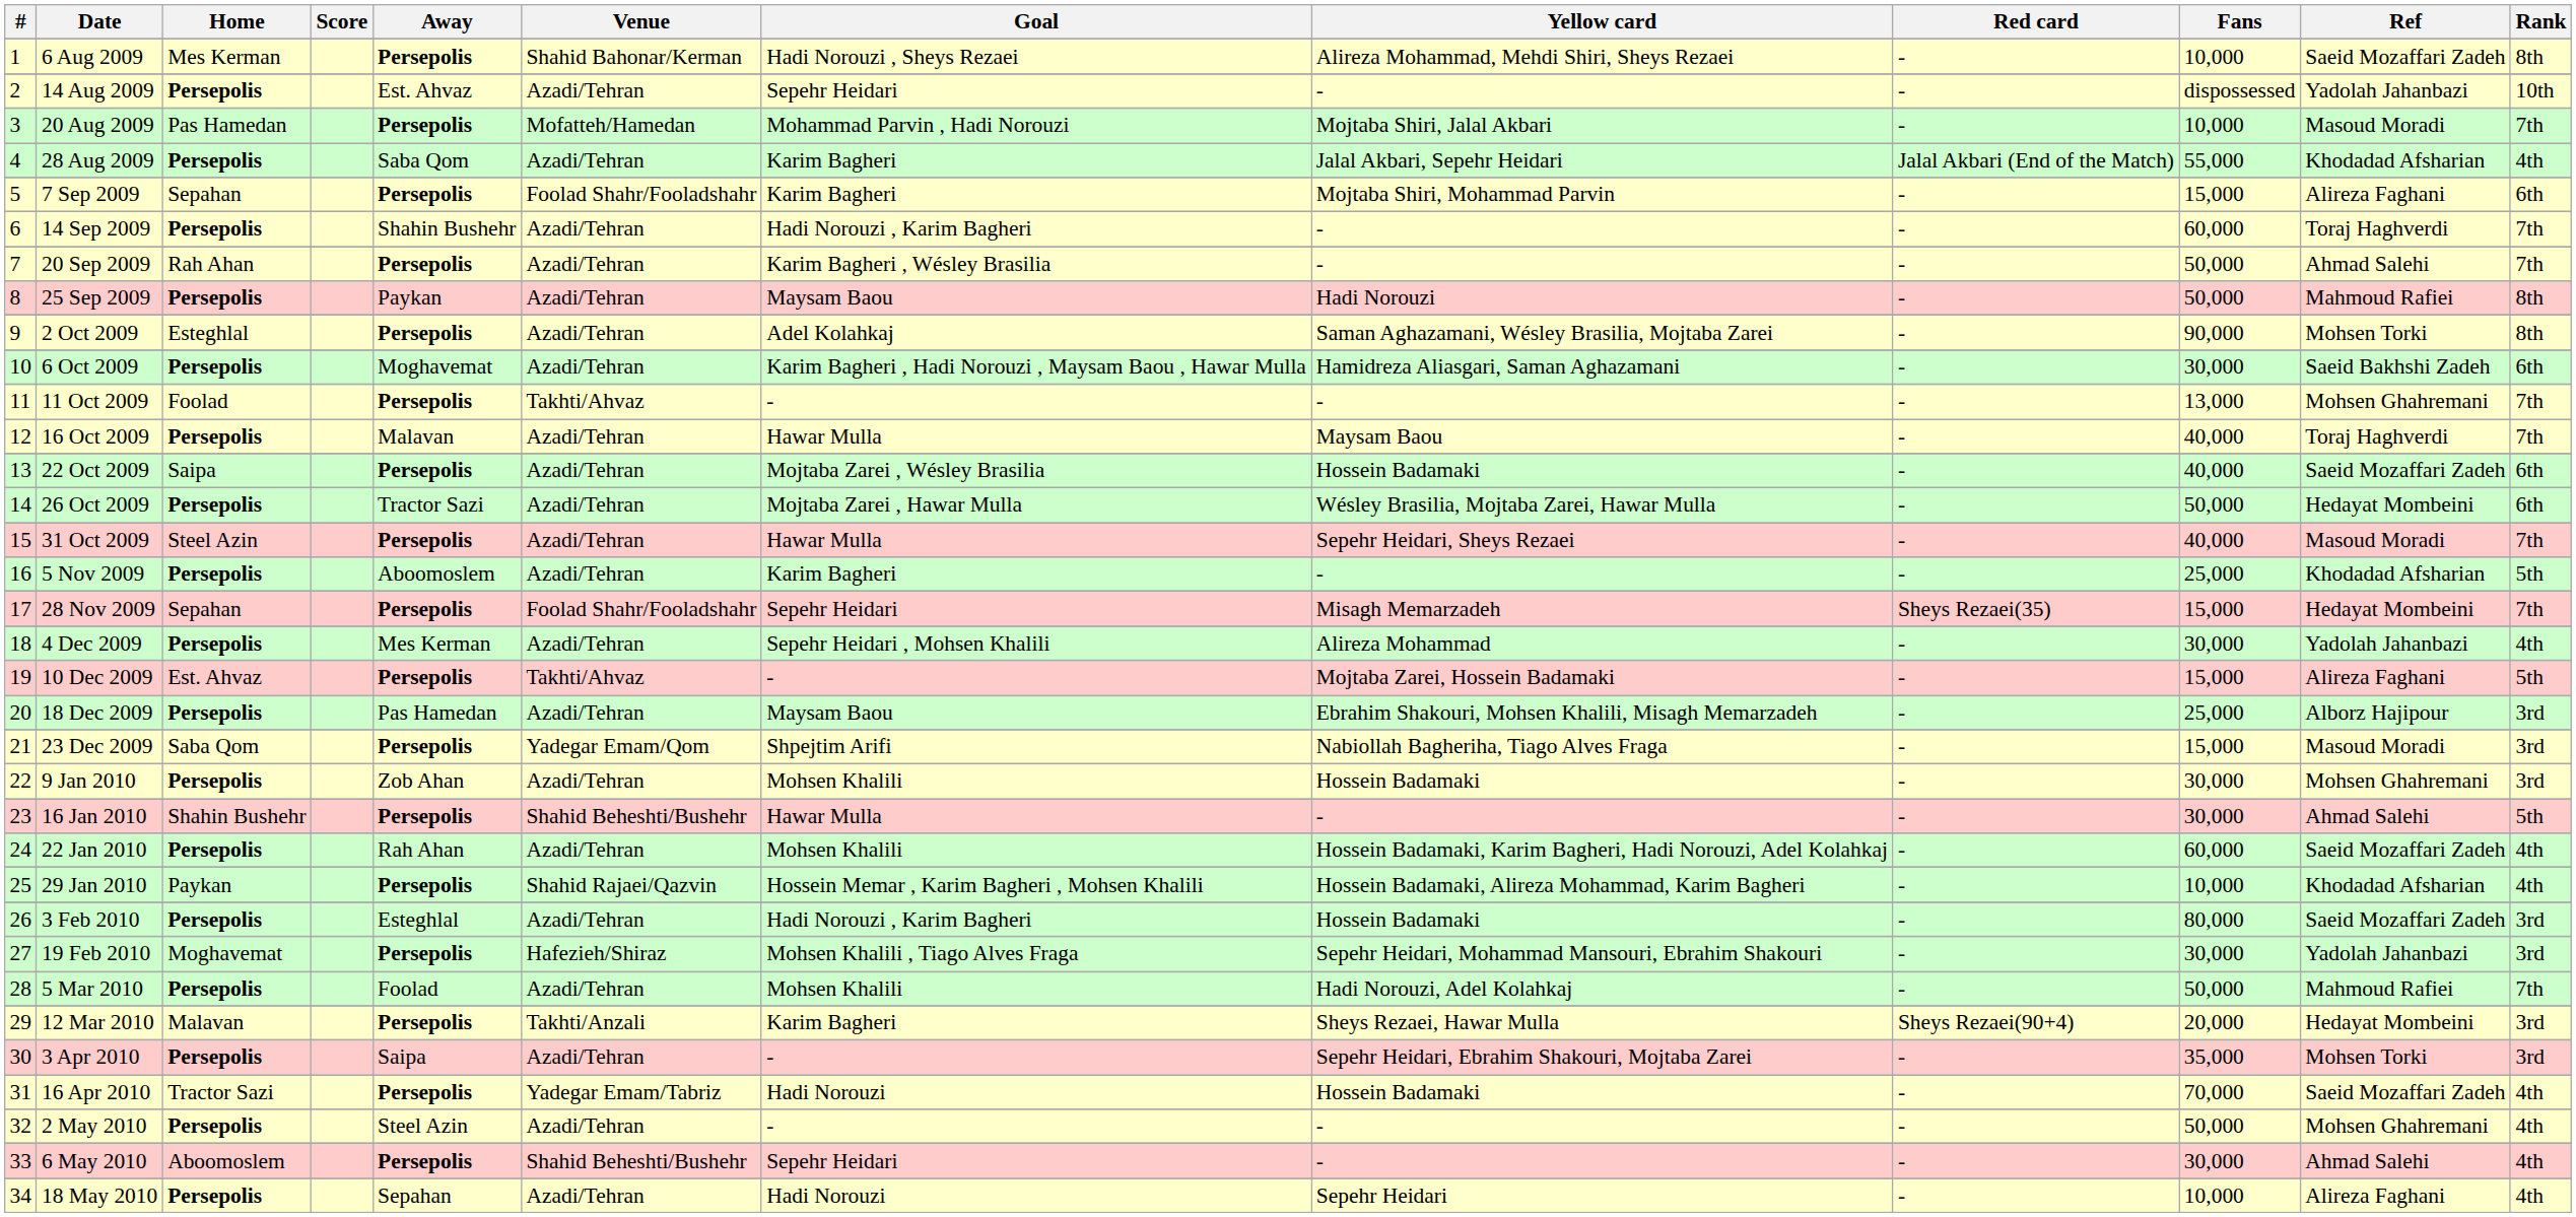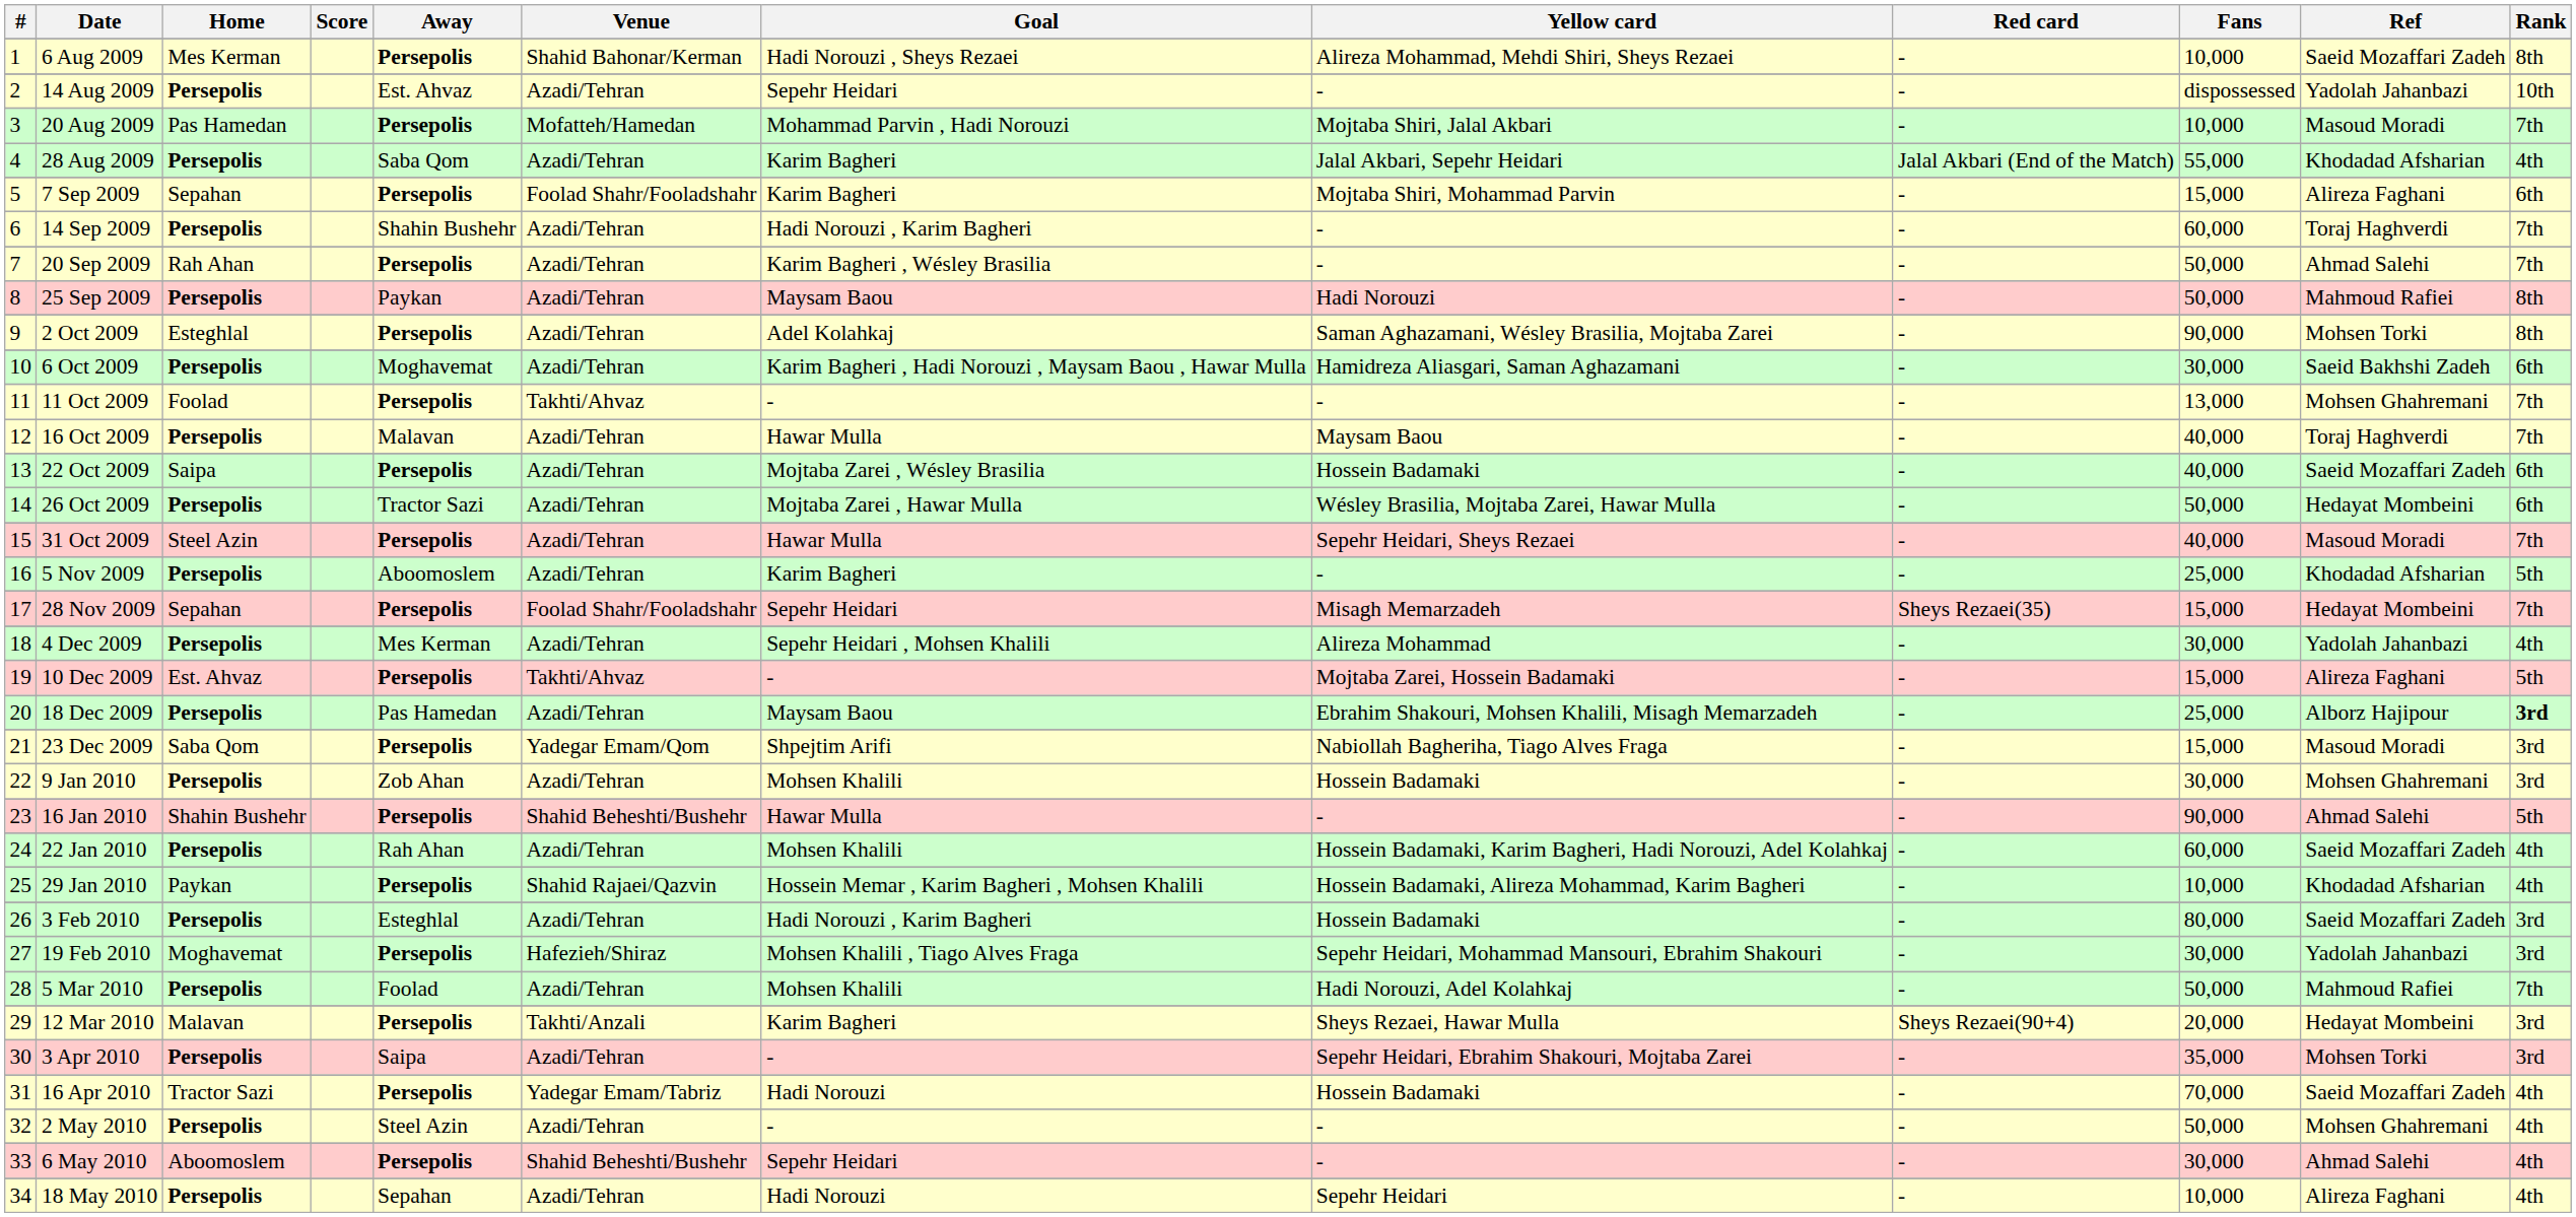 <table class="wikitable">
 <tr>
 <th>#</th>
 <th>Date</th>
 <th>Home</th>
 <th>Score</th>
 <th>Away</th>
 <th>Venue</th>
 <th>Goal </th>
 <th>Yellow card </th>
 <th>Red card </th>
 <th>Fans</th>
 <th>Ref</th>
 <th>Rank</th>
 </tr>
 <tr>
 </tr>
 <tr style="background: #FFFFCC;">
 <td>1</td>
 <td>6 Aug 2009</td>
 <td>Mes Kerman</td>
 <td></td>
 <td><strong>Persepolis</strong></td>
 <td>Shahid Bahonar/Kerman</td>
 <td>Hadi Norouzi , Sheys Rezaei </td>
 <td>Alireza Mohammad, Mehdi Shiri, Sheys Rezaei</td>
 <td>-</td>
 <td>10,000</td>
 <td>Saeid Mozaffari Zadeh</td>
 <td>8th</td>
 </tr>
 <tr>
 </tr>
 <tr style="background: #FFFFCC;">
 <td>2</td>
 <td>14 Aug 2009</td>
 <td><strong>Persepolis</strong></td>
 <td></td>
 <td>Est. Ahvaz</td>
 <td>Azadi/Tehran</td>
 <td>Sepehr Heidari </td>
 <td>-</td>
 <td>-</td>
 <td>dispossessed</td>
 <td>Yadolah Jahanbazi</td>
 <td>10th</td>
 </tr>
 <tr>
 </tr>
 <tr style="background: #CCFFCC;">
 <td>3</td>
 <td>20 Aug 2009</td>
 <td>Pas Hamedan</td>
 <td></td>
 <td><strong>Persepolis</strong></td>
 <td>Mofatteh/Hamedan</td>
 <td>Mohammad Parvin , Hadi Norouzi </td>
 <td>Mojtaba Shiri, Jalal Akbari</td>
 <td>-</td>
 <td>10,000</td>
 <td>Masoud Moradi</td>
 <td>7th</td>
 </tr>
 <tr>
 </tr>
 <tr style="background: #CCFFCC;">
 <td>4</td>
 <td>28 Aug 2009</td>
 <td><strong>Persepolis</strong></td>
 <td></td>
 <td>Saba Qom</td>
 <td>Azadi/Tehran</td>
 <td>Karim Bagheri </td>
 <td>Jalal Akbari, Sepehr Heidari</td>
 <td>Jalal Akbari (End of the Match)</td>
 <td>55,000</td>
 <td>Khodadad Afsharian</td>
 <td>4th</td>
 </tr>
 <tr>
 </tr>
 <tr style="background: #FFFFCC;">
 <td>5</td>
 <td>7 Sep 2009</td>
 <td>Sepahan</td>
 <td></td>
 <td><strong>Persepolis</strong></td>
 <td>Foolad Shahr/Fooladshahr</td>
 <td>Karim Bagheri </td>
 <td>Mojtaba Shiri, Mohammad Parvin</td>
 <td>-</td>
 <td>15,000</td>
 <td>Alireza Faghani</td>
 <td>6th</td>
 </tr>
 <tr>
 </tr>
 <tr style="background: #FFFFCC;">
 <td>6</td>
 <td>14 Sep 2009</td>
 <td><strong>Persepolis</strong></td>
 <td></td>
 <td>Shahin Bushehr</td>
 <td>Azadi/Tehran</td>
 <td>Hadi Norouzi , Karim Bagheri </td>
 <td>-</td>
 <td>-</td>
 <td>60,000</td>
 <td>Toraj Haghverdi</td>
 <td>7th</td>
 </tr>
 <tr>
 </tr>
 <tr style="background: #FFFFCC;">
 <td>7</td>
 <td>20 Sep 2009</td>
 <td>Rah Ahan</td>
 <td></td>
 <td><strong>Persepolis</strong></td>
 <td>Azadi/Tehran</td>
 <td>Karim Bagheri , Wésley Brasilia </td>
 <td>-</td>
 <td>-</td>
 <td>50,000</td>
 <td>Ahmad Salehi</td>
 <td>7th</td>
 </tr>
 <tr>
 </tr>
 <tr style="background: #FFCCCC;">
 <td>8</td>
 <td>25 Sep 2009</td>
 <td><strong>Persepolis</strong></td>
 <td></td>
 <td>Paykan</td>
 <td>Azadi/Tehran</td>
 <td>Maysam Baou </td>
 <td>Hadi Norouzi</td>
 <td>-</td>
 <td>50,000</td>
 <td>Mahmoud Rafiei</td>
 <td>8th</td>
 </tr>
 <tr>
 </tr>
 <tr style="background: #FFFFCC;">
 <td>9</td>
 <td>2 Oct 2009</td>
 <td>Esteghlal</td>
 <td></td>
 <td><strong>Persepolis</strong></td>
 <td>Azadi/Tehran</td>
 <td>Adel Kolahkaj </td>
 <td>Saman Aghazamani, Wésley Brasilia, Mojtaba Zarei</td>
 <td>-</td>
 <td>90,000</td>
 <td>Mohsen Torki</td>
 <td>8th</td>
 </tr>
 <tr>
 </tr>
 <tr style="background: #CCFFCC;">
 <td>10</td>
 <td>6 Oct 2009</td>
 <td><strong>Persepolis</strong></td>
 <td></td>
 <td>Moghavemat</td>
 <td>Azadi/Tehran</td>
 <td>Karim Bagheri , Hadi Norouzi , Maysam Baou , Hawar Mulla </td>
 <td>Hamidreza Aliasgari, Saman Aghazamani</td>
 <td>-</td>
 <td>30,000</td>
 <td>Saeid Bakhshi Zadeh</td>
 <td>6th</td>
 </tr>
 <tr>
 </tr>
 <tr style="background: #FFFFCC;">
 <td>11</td>
 <td>11 Oct 2009</td>
 <td>Foolad</td>
 <td></td>
 <td><strong>Persepolis</strong></td>
 <td>Takhti/Ahvaz</td>
 <td>-</td>
 <td>-</td>
 <td>-</td>
 <td>13,000</td>
 <td>Mohsen Ghahremani</td>
 <td>7th</td>
 </tr>
 <tr>
 </tr>
 <tr style="background: #FFFFCC;">
 <td>12</td>
 <td>16 Oct 2009</td>
 <td><strong>Persepolis</strong></td>
 <td></td>
 <td>Malavan</td>
 <td>Azadi/Tehran</td>
 <td>Hawar Mulla </td>
 <td>Maysam Baou</td>
 <td>-</td>
 <td>40,000</td>
 <td>Toraj Haghverdi</td>
 <td>7th</td>
 </tr>
 <tr>
 </tr>
 <tr style="background: #CCFFCC;">
 <td>13</td>
 <td>22 Oct 2009</td>
 <td>Saipa</td>
 <td></td>
 <td><strong>Persepolis</strong></td>
 <td>Azadi/Tehran</td>
 <td>Mojtaba Zarei , Wésley Brasilia </td>
 <td>Hossein Badamaki</td>
 <td>-</td>
 <td>40,000</td>
 <td>Saeid Mozaffari Zadeh</td>
 <td>6th</td>
 </tr>
 <tr>
 </tr>
 <tr style="background: #CCFFCC;">
 <td>14</td>
 <td>26 Oct 2009</td>
 <td><strong>Persepolis</strong></td>
 <td></td>
 <td>Tractor Sazi</td>
 <td>Azadi/Tehran</td>
 <td>Mojtaba Zarei , Hawar Mulla </td>
 <td>Wésley Brasilia, Mojtaba Zarei, Hawar Mulla</td>
 <td>-</td>
 <td>50,000</td>
 <td>Hedayat Mombeini</td>
 <td>6th</td>
 </tr>
 <tr>
 </tr>
 <tr style="background: #FFCCCC;">
 <td>15</td>
 <td>31 Oct 2009</td>
 <td>Steel Azin</td>
 <td></td>
 <td><strong>Persepolis</strong></td>
 <td>Azadi/Tehran</td>
 <td>Hawar Mulla </td>
 <td>Sepehr Heidari, Sheys Rezaei</td>
 <td>-</td>
 <td>40,000</td>
 <td>Masoud Moradi</td>
 <td>7th</td>
 </tr>
 <tr>
 </tr>
 <tr style="background: #CCFFCC;">
 <td>16</td>
 <td>5 Nov 2009</td>
 <td><strong>Persepolis</strong></td>
 <td></td>
 <td>Aboomoslem</td>
 <td>Azadi/Tehran</td>
 <td>Karim Bagheri </td>
 <td>-</td>
 <td>-</td>
 <td>25,000</td>
 <td>Khodadad Afsharian</td>
 <td>5th</td>
 </tr>
 <tr>
 </tr>
 <tr style="background: #FFCCCC;">
 <td>17</td>
 <td>28 Nov 2009</td>
 <td>Sepahan</td>
 <td></td>
 <td><strong>Persepolis</strong></td>
 <td>Foolad Shahr/Fooladshahr</td>
 <td>Sepehr Heidari </td>
 <td>Misagh Memarzadeh</td>
 <td>Sheys Rezaei(35)</td>
 <td>15,000</td>
 <td>Hedayat Mombeini</td>
 <td>7th</td>
 </tr>
 <tr>
 </tr>
 <tr style="background: #CCFFCC;">
 <td>18</td>
 <td>4 Dec 2009</td>
 <td><strong>Persepolis</strong></td>
 <td></td>
 <td>Mes Kerman</td>
 <td>Azadi/Tehran</td>
 <td>Sepehr Heidari , Mohsen Khalili </td>
 <td>Alireza Mohammad</td>
 <td>-</td>
 <td>30,000</td>
 <td>Yadolah Jahanbazi</td>
 <td>4th</td>
 </tr>
 <tr>
 </tr>
 <tr style="background: #FFCCCC;">
 <td>19</td>
 <td>10 Dec 2009</td>
 <td>Est. Ahvaz</td>
 <td></td>
 <td><strong>Persepolis</strong></td>
 <td>Takhti/Ahvaz</td>
 <td>-</td>
 <td>Mojtaba Zarei, Hossein Badamaki</td>
 <td>-</td>
 <td>15,000</td>
 <td>Alireza Faghani</td>
 <td>5th</td>
 </tr>
 <tr>
 </tr>
 <tr style="background: #CCFFCC;">
 <td>20</td>
 <td>18 Dec 2009</td>
 <td><strong>Persepolis</strong></td>
 <td></td>
 <td>Pas Hamedan</td>
 <td>Azadi/Tehran</td>
 <td>Maysam Baou </td>
 <td>Ebrahim Shakouri, Mohsen Khalili, Misagh Memarzadeh</td>
 <td>-</td>
 <td>25,000</td>
 <td>Alborz Hajipour</td>
-<td>3rd</td>
+<td><strong>3rd</strong></td>
 </tr>
 <tr>
 </tr>
 <tr style="background: #FFFFCC;">
 <td>21</td>
 <td>23 Dec 2009</td>
 <td>Saba Qom</td>
 <td></td>
 <td><strong>Persepolis</strong></td>
 <td>Yadegar Emam/Qom</td>
 <td>Shpejtim Arifi </td>
 <td>Nabiollah Bagheriha, Tiago Alves Fraga</td>
 <td>-</td>
 <td>15,000</td>
 <td>Masoud Moradi</td>
 <td>3rd</td>
 </tr>
 <tr>
 </tr>
 <tr style="background: #FFFFCC;">
 <td>22</td>
 <td>9 Jan 2010</td>
 <td><strong>Persepolis</strong></td>
 <td></td>
 <td>Zob Ahan</td>
 <td>Azadi/Tehran</td>
 <td>Mohsen Khalili </td>
 <td>Hossein Badamaki</td>
 <td>-</td>
 <td>30,000</td>
 <td>Mohsen Ghahremani</td>
 <td>3rd</td>
 </tr>
 <tr>
 </tr>
 <tr style="background: #FFCCCC;">
 <td>23</td>
 <td>16 Jan 2010</td>
 <td>Shahin Bushehr</td>
 <td></td>
 <td><strong>Persepolis</strong></td>
 <td>Shahid Beheshti/Bushehr</td>
 <td>Hawar Mulla </td>
 <td>-</td>
 <td>-</td>
-<td>30,000</td>
+<td>90,000</td>
 <td>Ahmad Salehi</td>
 <td>5th</td>
 </tr>
 <tr>
 </tr>
 <tr style="background: #CCFFCC;">
 <td>24</td>
 <td>22 Jan 2010</td>
 <td><strong>Persepolis</strong></td>
 <td></td>
 <td>Rah Ahan</td>
 <td>Azadi/Tehran</td>
 <td>Mohsen Khalili </td>
 <td>Hossein Badamaki, Karim Bagheri, Hadi Norouzi, Adel Kolahkaj</td>
 <td>-</td>
 <td>60,000</td>
 <td>Saeid Mozaffari Zadeh</td>
 <td>4th</td>
 </tr>
 <tr>
 </tr>
 <tr style="background: #CCFFCC;">
 <td>25</td>
 <td>29 Jan 2010</td>
 <td>Paykan</td>
 <td></td>
 <td><strong>Persepolis</strong></td>
 <td>Shahid Rajaei/Qazvin</td>
 <td>Hossein Memar , Karim Bagheri , Mohsen Khalili </td>
 <td>Hossein Badamaki, Alireza Mohammad, Karim Bagheri</td>
 <td>-</td>
 <td>10,000</td>
 <td>Khodadad Afsharian</td>
 <td>4th</td>
 </tr>
 <tr>
 </tr>
 <tr style="background: #CCFFCC;">
 <td>26</td>
 <td>3 Feb 2010</td>
 <td><strong>Persepolis</strong></td>
 <td></td>
 <td>Esteghlal</td>
 <td>Azadi/Tehran</td>
 <td>Hadi Norouzi , Karim Bagheri </td>
 <td>Hossein Badamaki</td>
 <td>-</td>
 <td>80,000</td>
 <td>Saeid Mozaffari Zadeh</td>
 <td>3rd</td>
 </tr>
 <tr>
 </tr>
 <tr style="background: #CCFFCC;">
 <td>27</td>
 <td>19 Feb 2010</td>
 <td>Moghavemat</td>
 <td></td>
 <td><strong>Persepolis</strong></td>
 <td>Hafezieh/Shiraz</td>
 <td>Mohsen Khalili , Tiago Alves Fraga </td>
 <td>Sepehr Heidari, Mohammad Mansouri, Ebrahim Shakouri</td>
 <td>-</td>
 <td>30,000</td>
 <td>Yadolah Jahanbazi</td>
 <td>3rd</td>
 </tr>
 <tr>
 </tr>
 <tr style="background: #CCFFCC;">
 <td>28</td>
 <td>5 Mar 2010</td>
 <td><strong>Persepolis</strong></td>
 <td></td>
 <td>Foolad</td>
 <td>Azadi/Tehran</td>
 <td>Mohsen Khalili </td>
 <td>Hadi Norouzi, Adel Kolahkaj</td>
 <td>-</td>
 <td>50,000</td>
 <td>Mahmoud Rafiei</td>
 <td>7th</td>
 </tr>
 <tr>
 </tr>
 <tr style="background: #FFFFCC;">
 <td>29</td>
 <td>12 Mar 2010</td>
 <td>Malavan</td>
 <td></td>
 <td><strong>Persepolis</strong></td>
 <td>Takhti/Anzali</td>
 <td>Karim Bagheri </td>
 <td>Sheys Rezaei, Hawar Mulla</td>
 <td>Sheys Rezaei(90+4)</td>
 <td>20,000</td>
 <td>Hedayat Mombeini</td>
 <td>3rd</td>
 </tr>
 <tr>
 </tr>
 <tr style="background: #FFCCCC;">
 <td>30</td>
 <td>3 Apr 2010</td>
 <td><strong>Persepolis</strong></td>
 <td></td>
 <td>Saipa</td>
 <td>Azadi/Tehran</td>
 <td>-</td>
 <td>Sepehr Heidari, Ebrahim Shakouri, Mojtaba Zarei</td>
 <td>-</td>
 <td>35,000</td>
 <td>Mohsen Torki</td>
 <td>3rd</td>
 </tr>
 <tr>
 </tr>
 <tr style="background: #FFFFCC;">
 <td>31</td>
 <td>16 Apr 2010</td>
 <td>Tractor Sazi</td>
 <td></td>
 <td><strong>Persepolis</strong></td>
 <td>Yadegar Emam/Tabriz</td>
 <td>Hadi Norouzi </td>
 <td>Hossein Badamaki</td>
 <td>-</td>
 <td>70,000</td>
 <td>Saeid Mozaffari Zadeh</td>
 <td>4th</td>
 </tr>
 <tr>
 </tr>
 <tr style="background: #FFFFCC;">
 <td>32</td>
 <td>2 May 2010</td>
 <td><strong>Persepolis</strong></td>
 <td></td>
 <td>Steel Azin</td>
 <td>Azadi/Tehran</td>
 <td>-</td>
 <td>-</td>
 <td>-</td>
 <td>50,000</td>
 <td>Mohsen Ghahremani</td>
 <td>4th</td>
 </tr>
 <tr>
 </tr>
 <tr style="background: #FFCCCC;">
 <td>33</td>
 <td>6 May 2010</td>
 <td>Aboomoslem</td>
 <td></td>
 <td><strong>Persepolis</strong></td>
 <td>Shahid Beheshti/Bushehr</td>
 <td>Sepehr Heidari </td>
 <td>-</td>
 <td>-</td>
 <td>30,000</td>
 <td>Ahmad Salehi</td>
 <td>4th</td>
 </tr>
 <tr>
 </tr>
 <tr style="background: #FFFFCC;">
 <td>34</td>
 <td>18 May 2010</td>
 <td><strong>Persepolis</strong></td>
 <td></td>
 <td>Sepahan</td>
 <td>Azadi/Tehran</td>
 <td>Hadi Norouzi </td>
 <td>Sepehr Heidari</td>
 <td>-</td>
 <td>10,000</td>
 <td>Alireza Faghani</td>
 <td>4th</td>
 </tr>
 <tr>
 </tr>
 </table>
